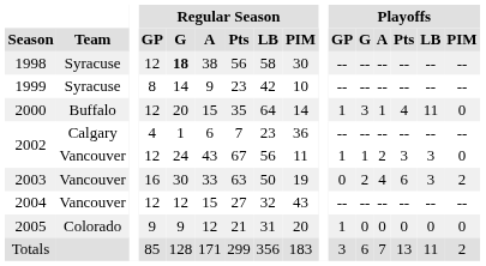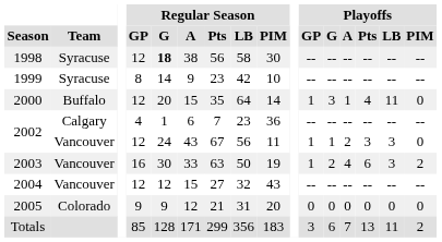 <table BORDER="0" CELLPADDING="3" CELLSPACING="0">
 <tr ALIGN="center" bgcolor="#e0e0e0">
 <th ALIGN="center" colspan="2" bgcolor="#ffffff"> </th>
 <th ALIGN="center" rowspan="99" bgcolor="#ffffff"> </th>
 <th ALIGN="center" colspan="6">Regular Season</th>
 <th ALIGN="center" rowspan="99" bgcolor="#ffffff"> </th>
 <th ALIGN="center" colspan="6">Playoffs</th>
 </tr>
 <tr ALIGN="center" bgcolor="#e0e0e0">
 <th ALIGN="center">Season</th>
 <th ALIGN="center">Team</th>
 <th ALIGN="center">GP</th>
 <th ALIGN="center">G</th>
 <th ALIGN="center">A</th>
 <th ALIGN="center">Pts</th>
 <th ALIGN="center">LB</th>
 <th ALIGN="center">PIM</th>
 <th ALIGN="center">GP</th>
 <th ALIGN="center">G</th>
 <th ALIGN="center">A</th>
 <th ALIGN="center">Pts</th>
 <th ALIGN="center">LB</th>
 <th ALIGN="center">PIM</th>
 </tr>
 <tr ALIGN="center" bgcolor="#f0f0f0">
 <td ALIGN="center">1998</td>
 <td ALIGN="center">Syracuse</td>
 <td ALIGN="center">12</td>
 <td ALIGN="center"><strong>18</strong></td>
 <td ALIGN="center">38</td>
 <td ALIGN="center">56</td>
 <td ALIGN="center">58</td>
 <td ALIGN="center">30</td>
 <td ALIGN="center">--</td>
 <td ALIGN="center">--</td>
 <td ALIGN="center">--</td>
 <td ALIGN="center">--</td>
 <td ALIGN="center">--</td>
 <td ALIGN="center">--</td>
 </tr>
 <tr ALIGN="center">
 <td ALIGN="center">1999</td>
 <td ALIGN="center">Syracuse</td>
 <td ALIGN="center">8</td>
 <td ALIGN="center">14</td>
 <td ALIGN="center">9</td>
 <td ALIGN="center">23</td>
 <td ALIGN="center">42</td>
 <td ALIGN="center">10</td>
 <td ALIGN="center">--</td>
 <td ALIGN="center">--</td>
 <td ALIGN="center">--</td>
 <td ALIGN="center">--</td>
 <td ALIGN="center">--</td>
 <td ALIGN="center">--</td>
 </tr>
 <tr ALIGN="center" bgcolor="#f0f0f0">
 <td ALIGN="center">2000</td>
 <td ALIGN="center">Buffalo</td>
 <td ALIGN="center">12</td>
 <td ALIGN="center">20</td>
 <td ALIGN="center">15</td>
 <td ALIGN="center">35</td>
 <td ALIGN="center">64</td>
 <td ALIGN="center">14</td>
 <td ALIGN="center">1</td>
 <td ALIGN="center">3</td>
 <td ALIGN="center">1</td>
 <td ALIGN="center">4</td>
 <td ALIGN="center">11</td>
 <td ALIGN="center">0</td>
 </tr>
 <tr ALIGN="center">
 <td ALIGN="center" rowspan="2">2002</td>
 <td ALIGN="center">Calgary</td>
 <td ALIGN="center">4</td>
 <td ALIGN="center">1</td>
 <td ALIGN="center">6</td>
 <td ALIGN="center">7</td>
 <td ALIGN="center">23</td>
 <td ALIGN="center">36</td>
 <td ALIGN="center">--</td>
 <td ALIGN="center">--</td>
 <td ALIGN="center">--</td>
 <td ALIGN="center">--</td>
 <td ALIGN="center">--</td>
 <td ALIGN="center">--</td>
 </tr>
 <tr ALIGN="center">
 <td ALIGN="center">Vancouver</td>
 <td ALIGN="center">12</td>
 <td ALIGN="center">24</td>
 <td ALIGN="center">43</td>
 <td ALIGN="center">67</td>
 <td ALIGN="center">56</td>
 <td ALIGN="center">11</td>
 <td ALIGN="center">1</td>
 <td ALIGN="center">1</td>
 <td ALIGN="center">2</td>
 <td ALIGN="center">3</td>
 <td ALIGN="center">3</td>
 <td ALIGN="center">0</td>
 </tr>
 <tr ALIGN="center" bgcolor="#f0f0f0">
 <td ALIGN="center">2003</td>
 <td ALIGN="center">Vancouver</td>
 <td ALIGN="center">16</td>
 <td ALIGN="center">30</td>
 <td ALIGN="center">33</td>
 <td ALIGN="center">63</td>
 <td ALIGN="center">50</td>
 <td ALIGN="center">19</td>
-<td ALIGN="center">0</td>
+<td ALIGN="center">1</td>
 <td ALIGN="center">2</td>
 <td ALIGN="center">4</td>
 <td ALIGN="center">6</td>
 <td ALIGN="center">3</td>
 <td ALIGN="center">2</td>
 </tr>
 <tr ALIGN="center">
 <td ALIGN="center">2004</td>
 <td ALIGN="center">Vancouver</td>
 <td ALIGN="center">12</td>
 <td ALIGN="center">12</td>
 <td ALIGN="center">15</td>
 <td ALIGN="center">27</td>
 <td ALIGN="center">32</td>
 <td ALIGN="center">43</td>
 <td ALIGN="center">--</td>
 <td ALIGN="center">--</td>
 <td ALIGN="center">--</td>
 <td ALIGN="center">--</td>
 <td ALIGN="center">--</td>
 <td ALIGN="center">--</td>
 </tr>
 <tr ALIGN="center" bgcolor="#f0f0f0">
 <td ALIGN="center">2005</td>
 <td ALIGN="center">Colorado</td>
 <td ALIGN="center">9</td>
 <td ALIGN="center">9</td>
 <td ALIGN="center">12</td>
 <td ALIGN="center">21</td>
 <td ALIGN="center">31</td>
 <td ALIGN="center">20</td>
-<td ALIGN="center">1</td>
+<td ALIGN="center">0</td>
 <td ALIGN="center">0</td>
 <td ALIGN="center">0</td>
 <td ALIGN="center">0</td>
 <td ALIGN="center">0</td>
 <td ALIGN="center">0</td>
 </tr>
 <tr ALIGN="center" bgcolor="#e0e0e0">
 <td ALIGN="center">Totals</td>
 <td ALIGN="center"> </td>
 <td ALIGN="center">85</td>
 <td ALIGN="center">128</td>
 <td ALIGN="center">171</td>
 <td ALIGN="center">299</td>
 <td ALIGN="center">356</td>
 <td ALIGN="center">183</td>
 <td ALIGN="center">3</td>
 <td ALIGN="center">6</td>
 <td ALIGN="center">7</td>
 <td ALIGN="center">13</td>
 <td ALIGN="center">11</td>
 <td ALIGN="center">2</td>
 </tr>
 </table>
